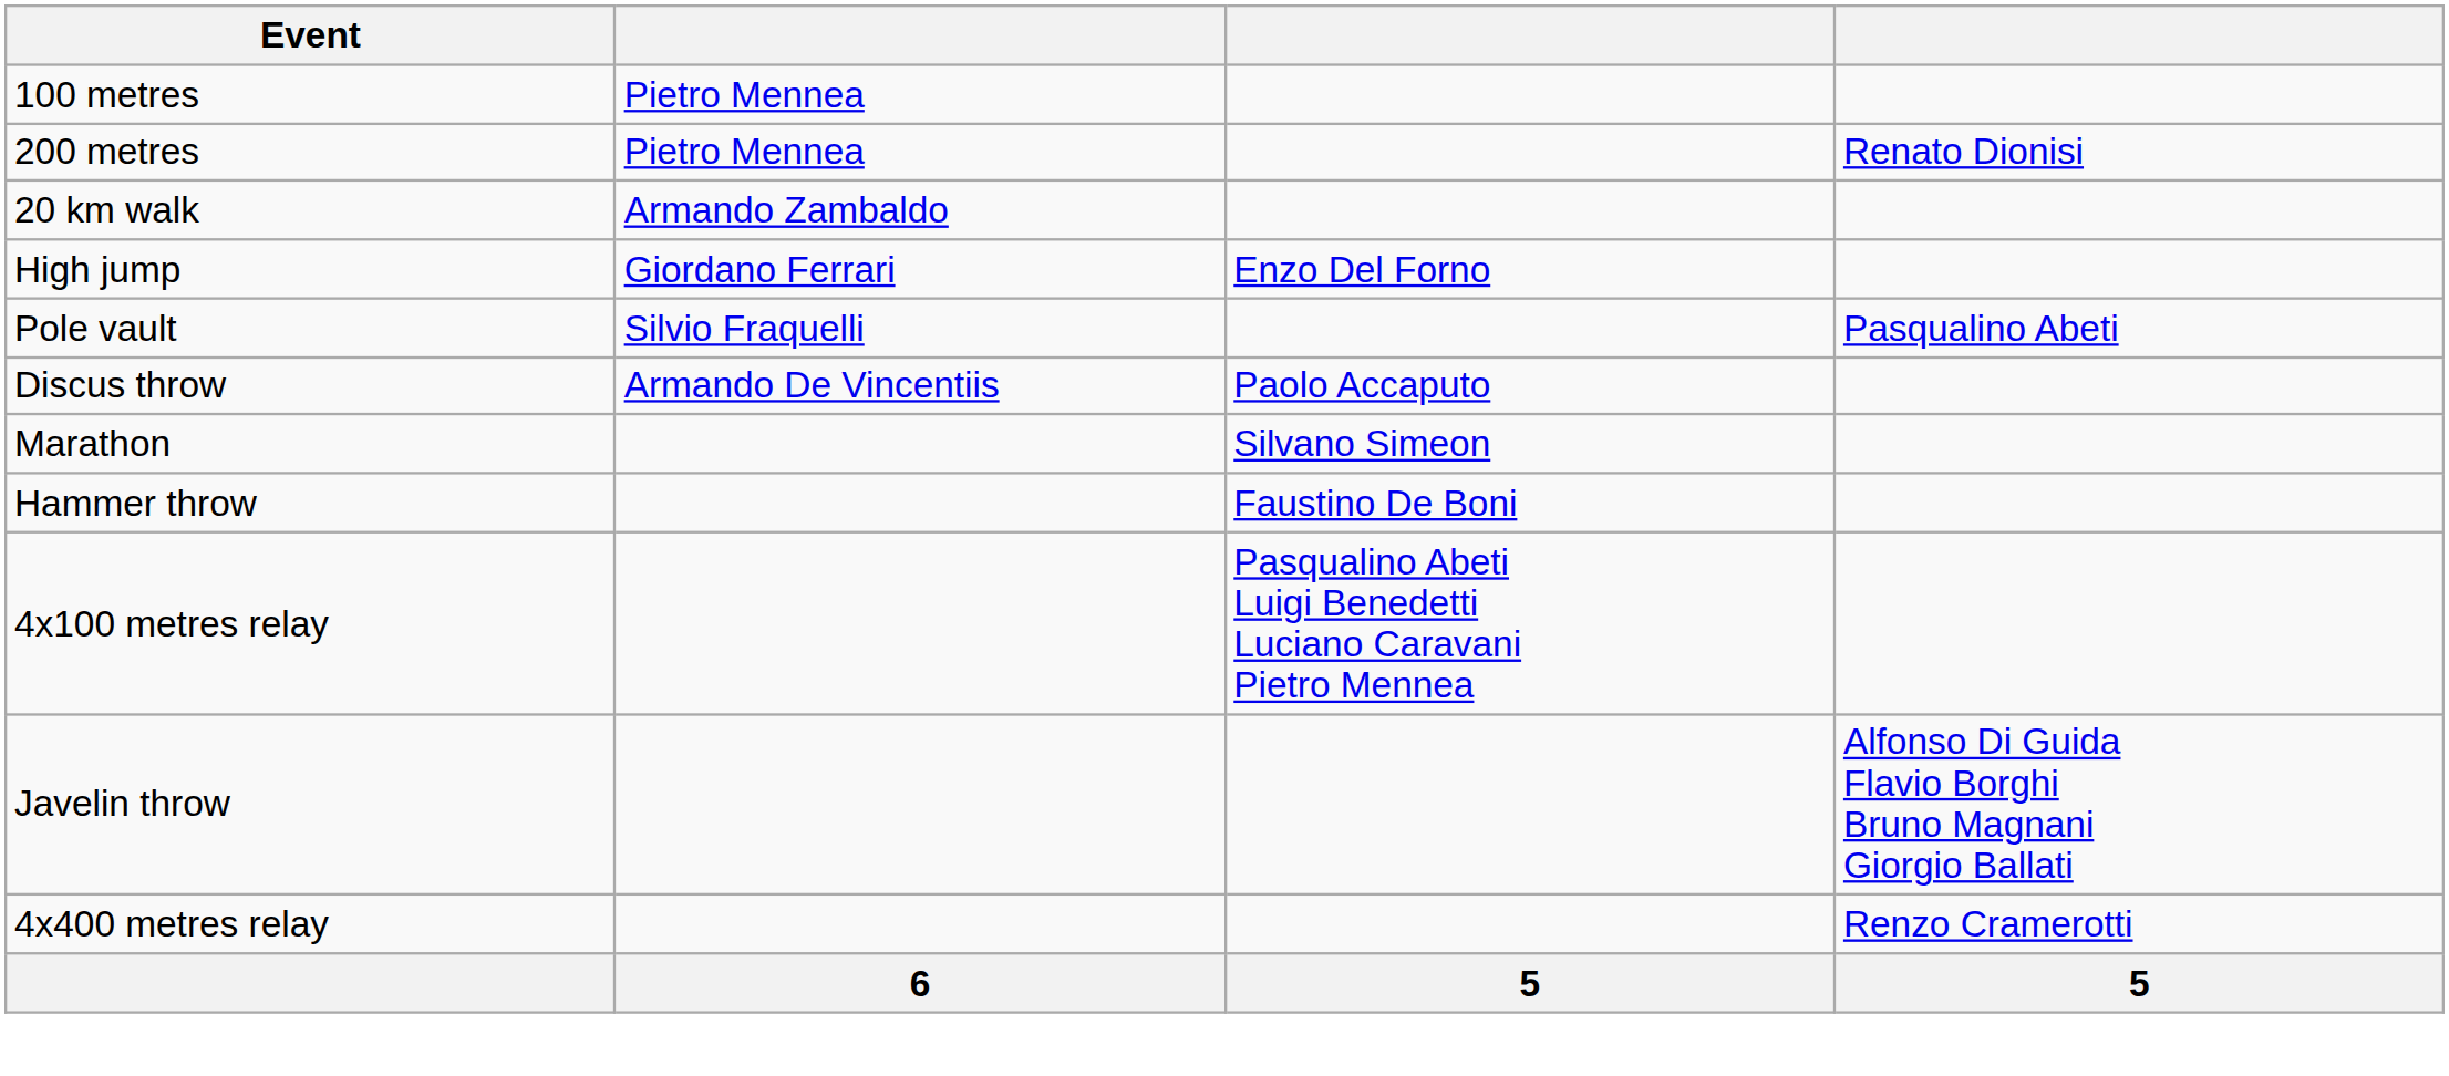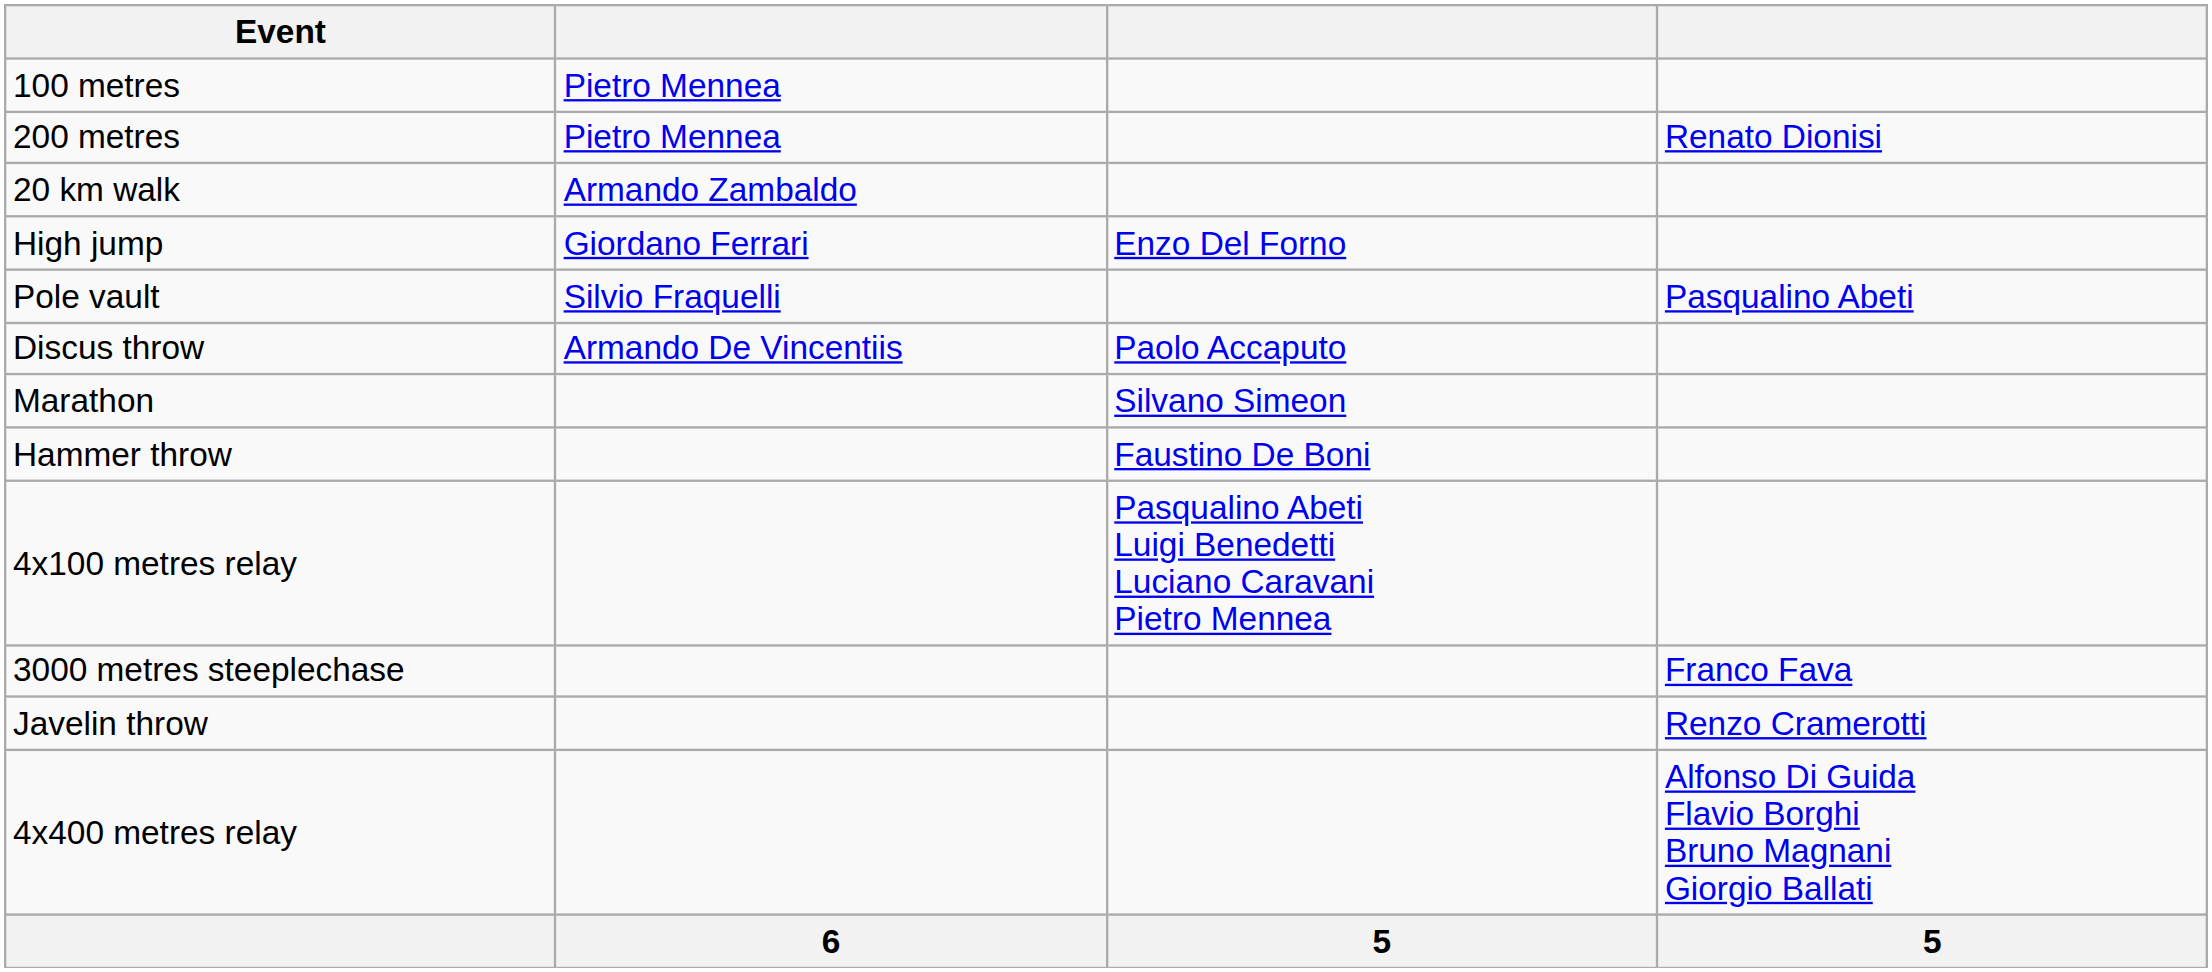 <table class="wikitable" width=60% style="font-size:90%; text-align:left;">
 <tr>
 <th width=25%>Event</th>
 <th width=25%></th>
 <th width=25%></th>
 <th width=25%></th>
 </tr>
 <tr>
 <td>100 metres</td>
 <td><a href='#'>Pietro Mennea</a></td>
 <td></td>
 <td></td>
 </tr>
 <tr>
 <td>200 metres</td>
 <td><a href='#'>Pietro Mennea</a></td>
 <td></td>
 <td><a href='#'>Renato Dionisi</a></td>
 </tr>
 <tr>
 <td>20 km walk</td>
 <td><a href='#'>Armando Zambaldo</a></td>
 <td></td>
 <td></td>
 </tr>
 <tr>
 <td>High jump</td>
 <td><a href='#'>Giordano Ferrari</a></td>
 <td><a href='#'>Enzo Del Forno</a></td>
 <td></td>
 </tr>
 <tr>
 <td>Pole vault</td>
 <td><a href='#'>Silvio Fraquelli</a></td>
 <td></td>
 <td><a href='#'>Pasqualino Abeti</a></td>
 </tr>
 <tr>
 <td>Discus throw</td>
 <td><a href='#'>Armando De Vincentiis</a></td>
 <td><a href='#'>Paolo Accaputo</a></td>
 <td></td>
 </tr>
 <tr>
 <td>Marathon</td>
 <td></td>
 <td><a href='#'>Silvano Simeon</a></td>
 <td></td>
 </tr>
 <tr>
 <td>Hammer throw</td>
 <td></td>
 <td><a href='#'>Faustino De Boni</a></td>
 <td></td>
 </tr>
 <tr>
 <td>4x100 metres relay</td>
 <td></td>
 <td><a href='#'>Pasqualino Abeti</a><br><a href='#'>Luigi Benedetti</a><br><a href='#'>Luciano Caravani</a><br><a href='#'>Pietro Mennea</a></td>
 <td></td>
 </tr>
 <tr>
+<td>3000 metres steeplechase</td>
+<td></td>
+<td></td>
+<td><a href='#'>Franco Fava</a></td>
+</tr>
+<tr>
 <td>Javelin throw</td>
 <td></td>
 <td></td>
-<td><a href='#'>Alfonso Di Guida</a><br><a href='#'>Flavio Borghi</a><br><a href='#'>Bruno Magnani</a><br><a href='#'>Giorgio Ballati</a></td>
+<td><a href='#'>Renzo Cramerotti</a></td>
 </tr>
 <tr>
 <td>4x400 metres relay</td>
 <td></td>
 <td></td>
-<td><a href='#'>Renzo Cramerotti</a></td>
+<td><a href='#'>Alfonso Di Guida</a><br><a href='#'>Flavio Borghi</a><br><a href='#'>Bruno Magnani</a><br><a href='#'>Giorgio Ballati</a></td>
 </tr>
 <tr>
 <th></th>
 <th>6</th>
 <th>5</th>
 <th>5</th>
 </tr>
 </table>
